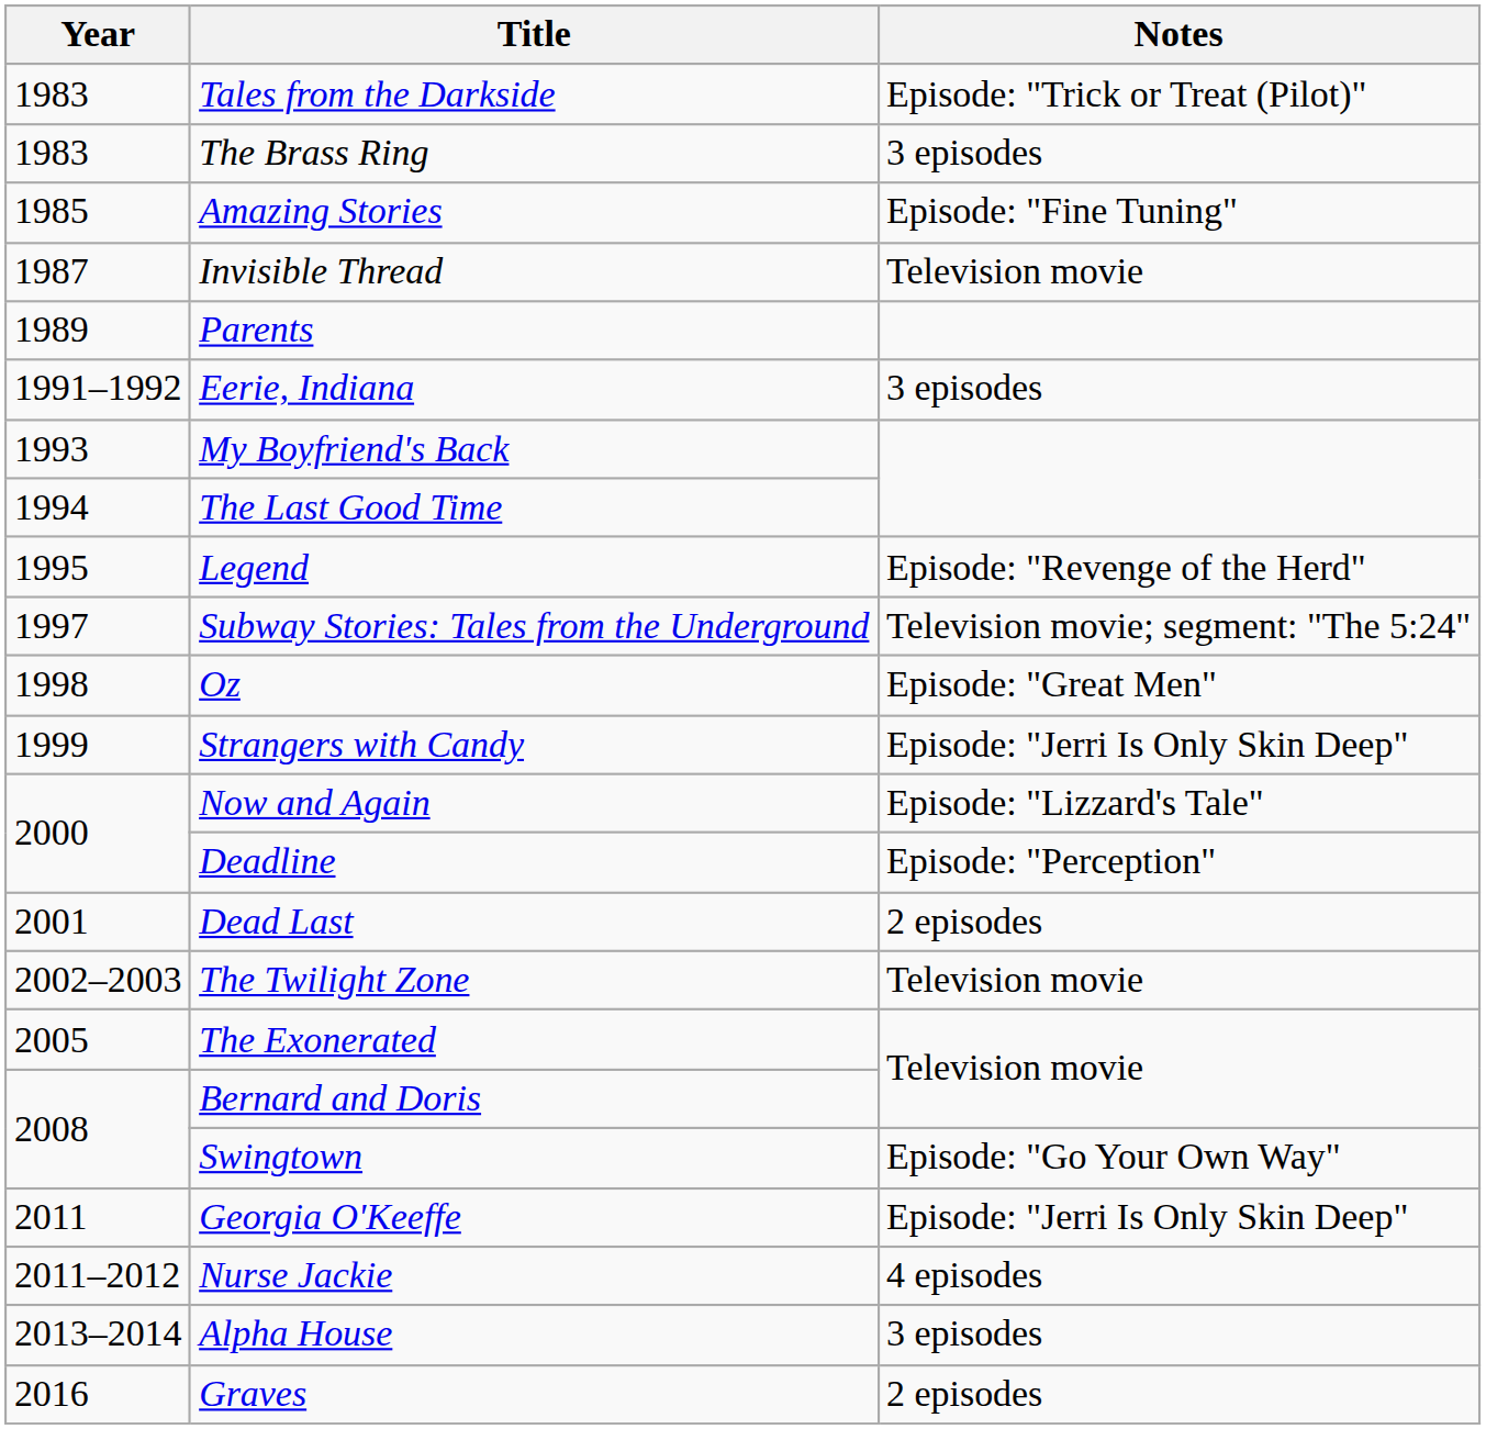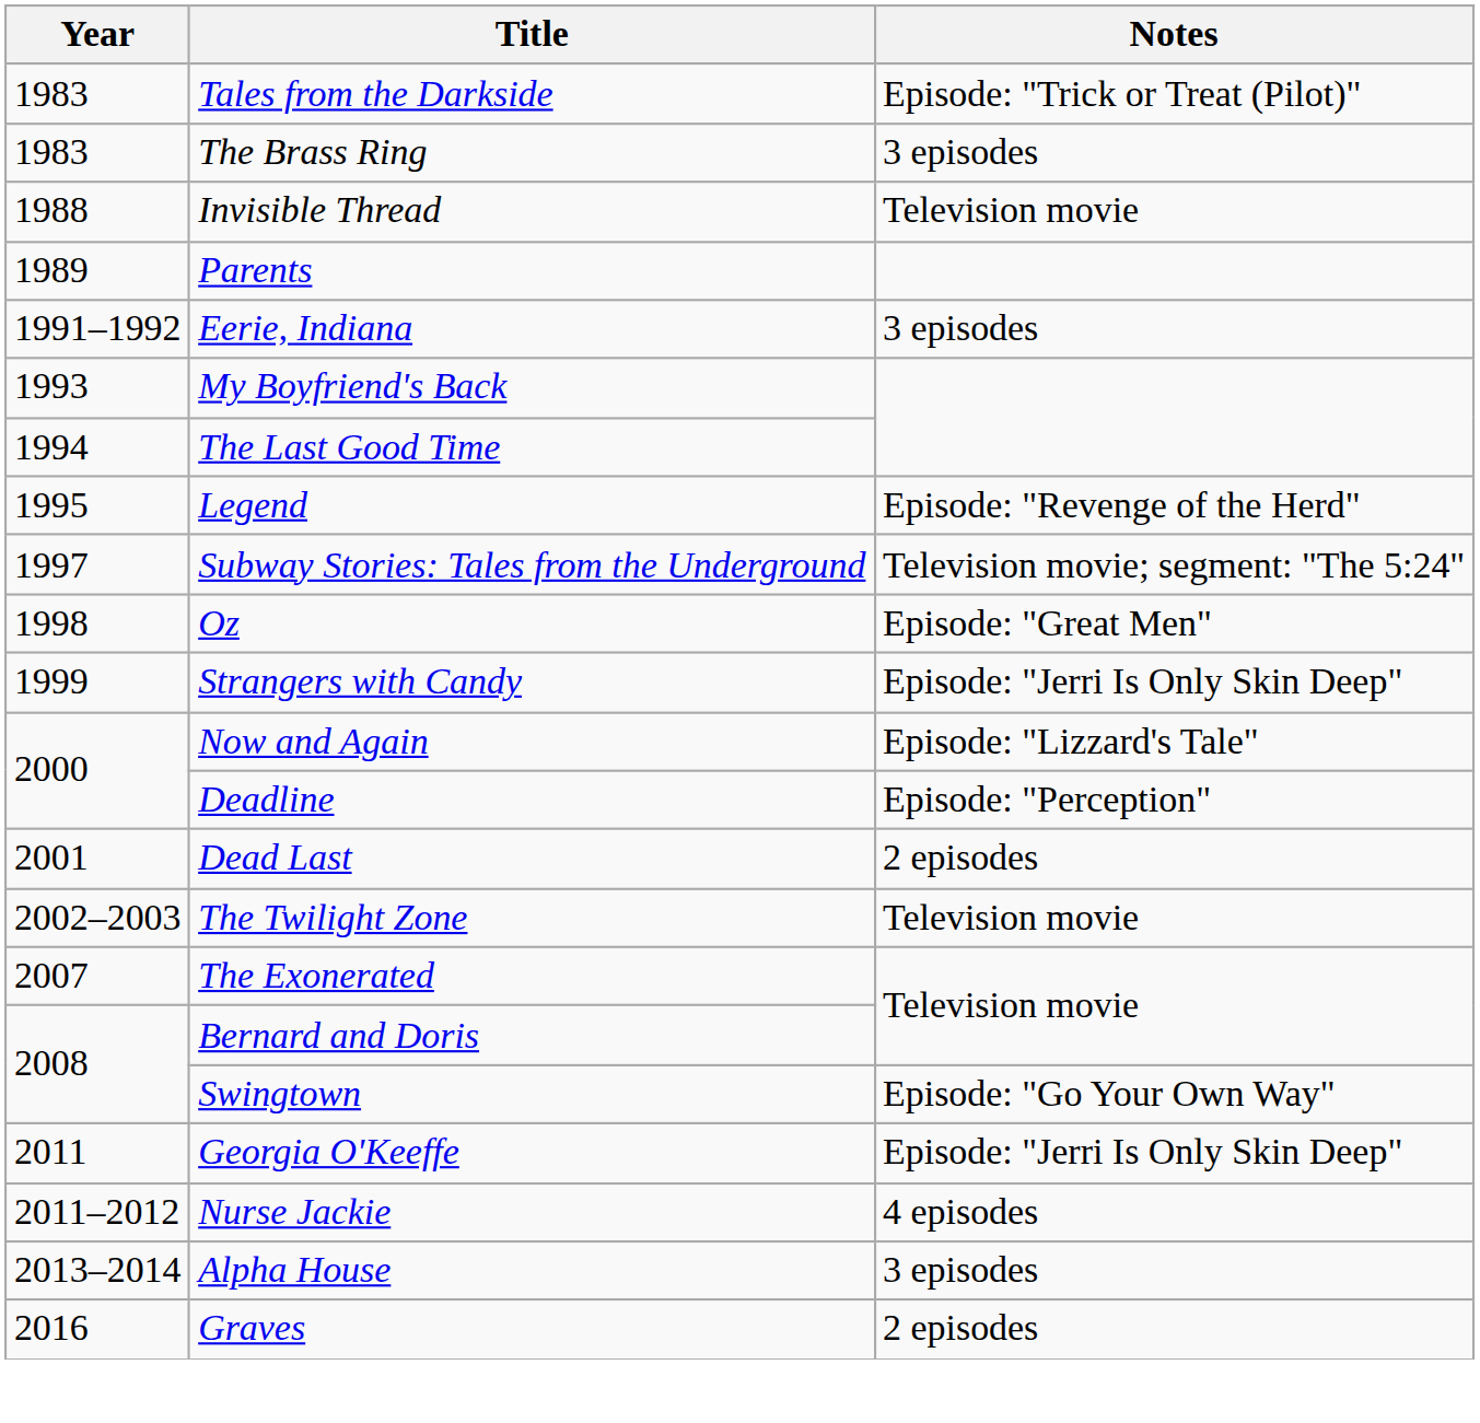 <table class="wikitable sortable">
 <tr>
 <th>Year</th>
 <th>Title</th>
 <th class="unsortable">Notes</th>
 </tr>
 <tr>
 <td>1983</td>
 <td><em><a href='#'>Tales from the Darkside</a></em></td>
 <td>Episode: "Trick or Treat (Pilot)"</td>
 </tr>
 <tr>
 <td>1983</td>
 <td><em>The Brass Ring</em></td>
 <td>3 episodes</td>
 </tr>
 <tr>
-<td>1985</td>
-<td><em><a href='#'>Amazing Stories</a></em></td>
-<td>Episode: "Fine Tuning"</td>
-</tr>
-<tr>
-<td>1987</td>
+<td>1988</td>
 <td><em>Invisible Thread</em></td>
 <td>Television movie</td>
 </tr>
 <tr>
 <td>1989</td>
 <td><em><a href='#'>Parents</a></em></td>
 <td></td>
 </tr>
 <tr>
 <td>1991–1992</td>
 <td><em><a href='#'>Eerie, Indiana</a></em></td>
 <td>3 episodes</td>
 </tr>
 <tr>
 <td>1993</td>
 <td><em><a href='#'>My Boyfriend's Back</a></em></td>
 <td rowspan="2"></td>
 </tr>
 <tr>
 <td>1994</td>
 <td><em><a href='#'>The Last Good Time</a></em></td>
 </tr>
 <tr>
 <td>1995</td>
 <td><em><a href='#'>Legend</a></em></td>
 <td>Episode: "Revenge of the Herd"</td>
 </tr>
 <tr>
 <td>1997</td>
 <td><em><a href='#'>Subway Stories: Tales from the Underground</a></em></td>
 <td>Television movie; segment: "The 5:24"</td>
 </tr>
 <tr>
 <td>1998</td>
 <td><em><a href='#'>Oz</a></em></td>
 <td>Episode: "Great Men"</td>
 </tr>
 <tr>
 <td>1999</td>
 <td><em><a href='#'>Strangers with Candy</a></em></td>
 <td>Episode: "Jerri Is Only Skin Deep"</td>
 </tr>
 <tr>
 <td rowspan="2">2000</td>
 <td><em><a href='#'>Now and Again</a></em></td>
 <td>Episode: "Lizzard's Tale"</td>
 </tr>
 <tr>
 <td><em><a href='#'>Deadline</a></em></td>
 <td>Episode: "Perception"</td>
 </tr>
 <tr>
 <td>2001</td>
 <td><em><a href='#'>Dead Last</a></em></td>
 <td>2 episodes</td>
 </tr>
 <tr>
 <td>2002–2003</td>
 <td><em><a href='#'>The Twilight Zone</a></em></td>
 <td>Television movie</td>
 </tr>
 <tr>
-<td>2005</td>
+<td>2007</td>
 <td><em><a href='#'>The Exonerated</a></em></td>
 <td rowspan="2">Television movie</td>
 </tr>
 <tr>
 <td rowspan="2">2008</td>
 <td><em><a href='#'>Bernard and Doris</a></em></td>
 </tr>
 <tr>
 <td><em><a href='#'>Swingtown</a></em></td>
 <td>Episode: "Go Your Own Way"</td>
 </tr>
 <tr>
 <td>2011</td>
 <td><em><a href='#'>Georgia O'Keeffe</a></em></td>
 <td>Episode: "Jerri Is Only Skin Deep"</td>
 </tr>
 <tr>
 <td>2011–2012</td>
 <td><em><a href='#'>Nurse Jackie</a></em></td>
 <td>4 episodes</td>
 </tr>
 <tr>
 <td>2013–2014</td>
 <td><em><a href='#'>Alpha House</a></em></td>
 <td>3 episodes</td>
 </tr>
 <tr>
 <td>2016</td>
 <td><em><a href='#'>Graves</a></em></td>
 <td>2 episodes</td>
 </tr>
 </table>
